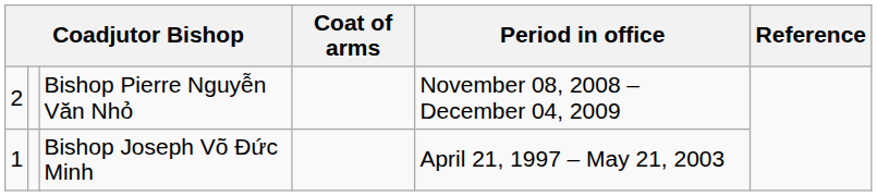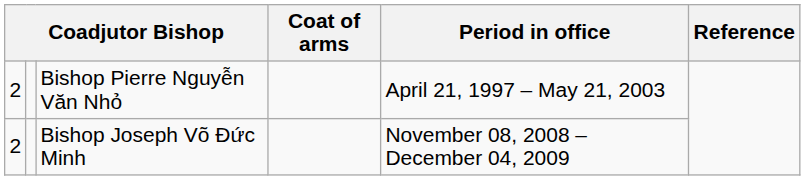 <table class="wikitable">
 <tr>
 <th colspan="3">Coadjutor Bishop</th>
 <th>Coat of arms</th>
 <th>Period in office</th>
 <th>Reference</th>
 </tr>
 <tr>
 <td>2</td>
 <td></td>
 <td>Bishop Pierre Nguyễn Văn Nhỏ</td>
 <td></td>
-<td>November 08, 2008 – December 04, 2009</td>
+<td>April 21, 1997 – May 21, 2003</td>
 <td rowspan=2></td>
 </tr>
 <tr>
-<td>1</td>
+<td>2</td>
 <td></td>
 <td>Bishop Joseph Võ Ðức Minh</td>
 <td></td>
-<td>April 21, 1997 – May 21, 2003</td>
+<td>November 08, 2008 – December 04, 2009</td>
 </tr>
 </table>
